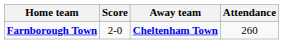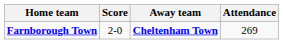 <table class="wikitable" style="text-align: center">
 <tr>
 <th>Home team</th>
 <th>Score</th>
 <th>Away team</th>
 <th>Attendance</th>
 </tr>
 <tr>
 <td><strong><a href='#'>Farnborough Town</a></strong></td>
 <td>2-0</td>
 <td><strong><a href='#'>Cheltenham Town</a></strong></td>
-<td>260</td>
+<td>269</td>
 </tr>
 </table>
